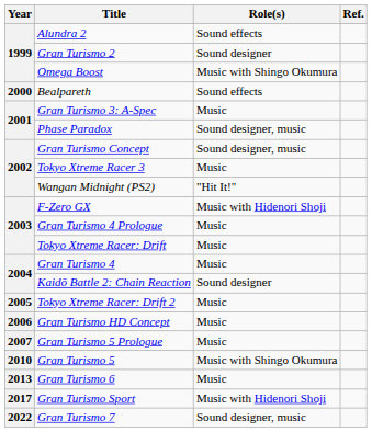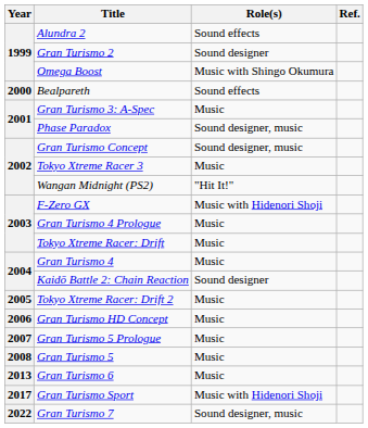 <table class="wikitable sortable" width="auto">
 <tr>
 <th scope="col">Year</th>
 <th scope="col">Title</th>
 <th scope="col">Role(s)</th>
 <th>Ref.</th>
 </tr>
 <tr>
 <th rowspan="3">1999</th>
 <td><em><a href='#'>Alundra 2</a></em></td>
 <td>Sound effects</td>
 <td></td>
 </tr>
 <tr>
 <td><em><a href='#'>Gran Turismo 2</a></em></td>
 <td>Sound designer</td>
 <td></td>
 </tr>
 <tr>
 <td><em><a href='#'>Omega Boost</a></em></td>
 <td>Music with Shingo Okumura</td>
 <td></td>
 </tr>
 <tr>
 <th>2000</th>
 <td><em>Bealpareth</em></td>
 <td>Sound effects</td>
 <td></td>
 </tr>
 <tr>
 <th rowspan="2">2001</th>
 <td><em><a href='#'>Gran Turismo 3: A-Spec</a></em></td>
 <td>Music</td>
 <td></td>
 </tr>
 <tr>
 <td><a href='#'><em>Phase Paradox</em></a></td>
 <td>Sound designer, music</td>
 <td></td>
 </tr>
 <tr>
 <th rowspan="3">2002</th>
 <td><em><a href='#'>Gran Turismo Concept</a></em></td>
 <td>Sound designer, music</td>
 <td></td>
 </tr>
 <tr>
 <td><em><a href='#'>Tokyo Xtreme Racer 3</a></em></td>
 <td>Music</td>
 <td></td>
 </tr>
 <tr>
 <td><em>Wangan Midnight (PS2)</em></td>
 <td>"Hit It!"</td>
 <td></td>
 </tr>
 <tr>
 <th rowspan="3">2003</th>
 <td><em><a href='#'>F-Zero GX</a></em></td>
 <td>Music with <a href='#'>Hidenori Shoji</a></td>
 <td></td>
 </tr>
 <tr>
 <td><em><a href='#'>Gran Turismo 4 Prologue</a></em></td>
 <td>Music</td>
 <td></td>
 </tr>
 <tr>
 <td><em><a href='#'>Tokyo Xtreme Racer: Drift</a></em></td>
 <td>Music</td>
 <td></td>
 </tr>
 <tr>
 <th rowspan="2">2004</th>
 <td><em><a href='#'>Gran Turismo 4</a></em></td>
 <td>Music</td>
 <td></td>
 </tr>
 <tr>
 <td><em><a href='#'>Kaidō Battle 2: Chain Reaction</a></em></td>
 <td>Sound designer</td>
 <td></td>
 </tr>
 <tr>
 <th>2005</th>
 <td><em><a href='#'>Tokyo Xtreme Racer: Drift 2</a></em></td>
 <td>Music</td>
 <td></td>
 </tr>
 <tr>
 <th>2006</th>
 <td><em><a href='#'>Gran Turismo HD Concept</a></em></td>
 <td>Music</td>
 <td></td>
 </tr>
 <tr>
 <th>2007</th>
 <td><em><a href='#'>Gran Turismo 5 Prologue</a></em></td>
 <td>Music</td>
 <td></td>
 </tr>
 <tr>
-<th>2010</th>
+<th>2008</th>
 <td><em><a href='#'>Gran Turismo 5</a></em></td>
-<td>Music with Shingo Okumura</td>
+<td>Music</td>
 <td></td>
 </tr>
 <tr>
 <th>2013</th>
 <td><em><a href='#'>Gran Turismo 6</a></em></td>
 <td>Music</td>
 <td></td>
 </tr>
 <tr>
 <th>2017</th>
 <td><em><a href='#'>Gran Turismo Sport</a></em></td>
 <td>Music with <a href='#'>Hidenori Shoji</a></td>
 <td></td>
 </tr>
 <tr>
 <th>2022</th>
 <td><em><a href='#'>Gran Turismo 7</a></em></td>
 <td>Sound designer, music</td>
 <td></td>
 </tr>
 </table>
